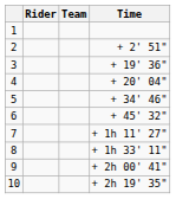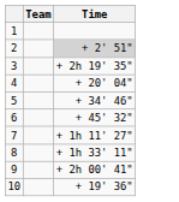 <table class="wikitable">
 <tr>
 <th></th>
-<th>Rider</th>
 <th>Team</th>
 <th>Time</th>
 </tr>
 <tr>
 <td style="text-align:center;">1</td>
-<td> </td>
 <td></td>
 <td align=right></td>
 </tr>
 <tr>
 <td style="text-align:center;">2</td>
 <td></td>
-<td></td>
-<td align=right>+ 2' 51"</td>
+<td align=right style="background: lightgrey;">+ 2' 51"</td>
 </tr>
 <tr>
 <td style="text-align:center;">3</td>
 <td></td>
-<td></td>
-<td align=right>+ 19' 36"</td>
+<td align=right>+ 2h 19' 35"</td>
 </tr>
 <tr>
 <td style="text-align:center;">4</td>
-<td></td>
 <td></td>
 <td align=right>+ 20' 04"</td>
 </tr>
 <tr>
 <td style="text-align:center;">5</td>
 <td></td>
-<td></td>
 <td align=right>+ 34' 46"</td>
 </tr>
 <tr>
 <td style="text-align:center;">6</td>
-<td></td>
 <td></td>
 <td align=right>+ 45' 32"</td>
 </tr>
 <tr>
 <td style="text-align:center;">7</td>
 <td></td>
-<td></td>
 <td align=right>+ 1h 11' 27"</td>
 </tr>
 <tr>
 <td style="text-align:center;">8</td>
-<td></td>
 <td></td>
 <td align=right>+ 1h 33' 11"</td>
 </tr>
 <tr>
 <td style="text-align:center;">9</td>
 <td></td>
-<td></td>
 <td align=right>+ 2h 00' 41"</td>
 </tr>
 <tr>
 <td style="text-align:center;">10</td>
 <td></td>
-<td></td>
-<td align=right>+ 2h 19' 35"</td>
+<td align=right>+ 19' 36"</td>
 </tr>
 </table>
